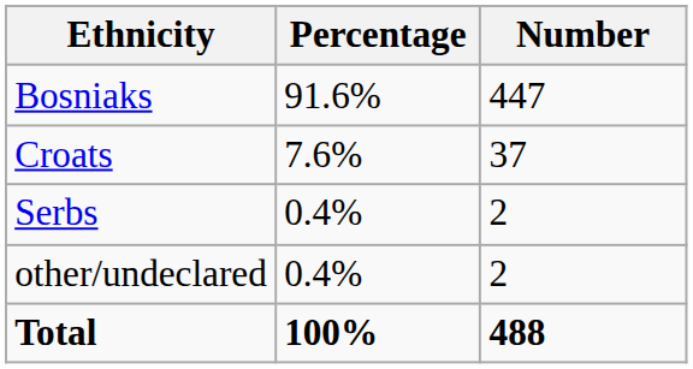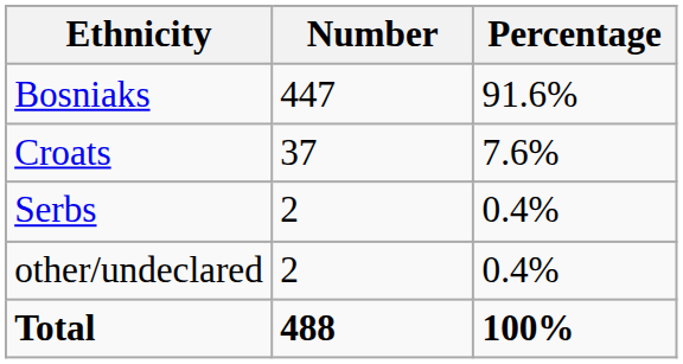 <table class="wikitable">
 <tr>
 <th width="100px">Ethnicity</th>
+<th width="80px">Number</th>
 <th width="80px">Percentage</th>
-<th width="80px">Number</th>
 </tr>
 <tr>
 <td><a href='#'>Bosniaks</a></td>
+<td>447</td>
 <td>91.6%</td>
-<td>447</td>
 </tr>
 <tr>
 <td><a href='#'>Croats</a></td>
+<td>37</td>
 <td>7.6%</td>
-<td>37</td>
 </tr>
 <tr>
 <td><a href='#'>Serbs</a></td>
+<td>2</td>
 <td>0.4%</td>
-<td>2</td>
 </tr>
 <tr>
 <td>other/undeclared</td>
+<td>2</td>
 <td>0.4%</td>
-<td>2</td>
 </tr>
 <tr>
 <td><strong>Total</strong></td>
+<td><strong>488</strong></td>
 <td><strong>100%</strong></td>
-<td><strong>488</strong></td>
 </tr>
 </table>
